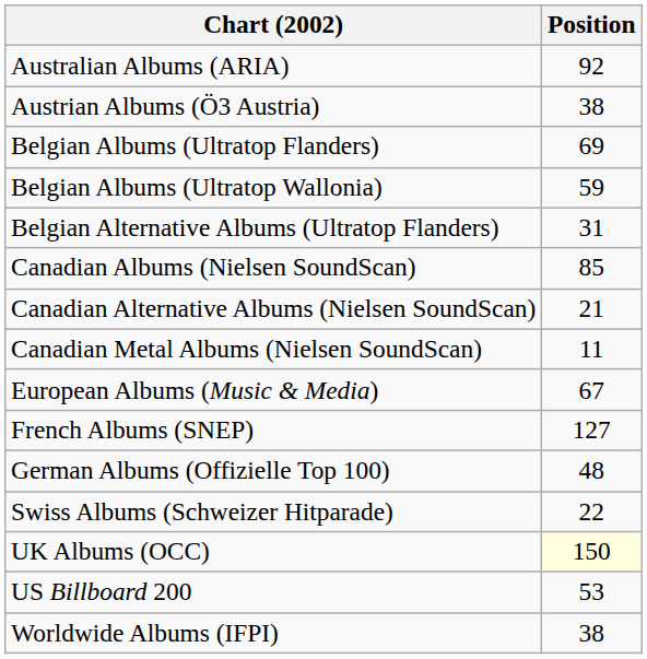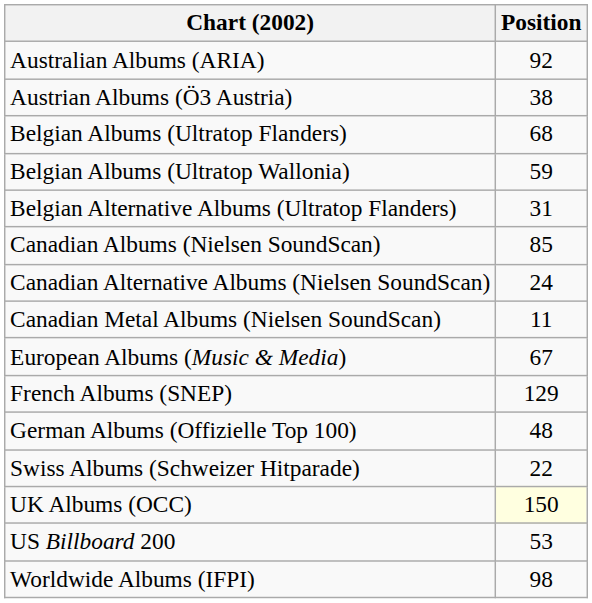 <table class="wikitable sortable">
 <tr>
 <th>Chart (2002)</th>
 <th>Position</th>
 </tr>
 <tr>
 <td>Australian Albums (ARIA)</td>
 <td style="text-align:center;">92</td>
 </tr>
 <tr>
 <td>Austrian Albums (Ö3 Austria)</td>
 <td style="text-align:center;">38</td>
 </tr>
 <tr>
 <td>Belgian Albums (Ultratop Flanders)</td>
-<td style="text-align:center;">69</td>
+<td style="text-align:center;">68</td>
 </tr>
 <tr>
 <td>Belgian Albums (Ultratop Wallonia)</td>
 <td style="text-align:center;">59</td>
 </tr>
 <tr>
 <td Belgian Albums>Belgian Alternative Albums (Ultratop Flanders)</td>
 <td style="text-align:center;">31</td>
 </tr>
 <tr>
 <td>Canadian Albums (Nielsen SoundScan)</td>
 <td style="text-align:center;">85</td>
 </tr>
 <tr>
 <td>Canadian Alternative Albums (Nielsen SoundScan)</td>
-<td style="text-align:center;">21</td>
+<td style="text-align:center;">24</td>
 </tr>
 <tr>
 <td>Canadian Metal Albums (Nielsen SoundScan)</td>
 <td align="center">11</td>
 </tr>
 <tr>
 <td>European Albums (<em>Music & Media</em>)</td>
 <td align="center">67</td>
 </tr>
 <tr>
 <td>French Albums (SNEP)</td>
-<td style="text-align:center;">127</td>
+<td style="text-align:center;">129</td>
 </tr>
 <tr>
 <td>German Albums (Offizielle Top 100)</td>
 <td style="text-align:center;">48</td>
 </tr>
 <tr>
 <td>Swiss Albums (Schweizer Hitparade)</td>
 <td style="text-align:center;">22</td>
 </tr>
 <tr>
 <td>UK Albums (OCC)</td>
 <td style="background: lightyellow; text-align:center;">150</td>
 </tr>
 <tr>
 <td>US <em>Billboard</em> 200</td>
 <td style="text-align:center;">53</td>
 </tr>
 <tr>
 <td>Worldwide Albums (IFPI)</td>
-<td style="text-align:center;">38</td>
+<td style="text-align:center;">98</td>
 </tr>
 </table>
